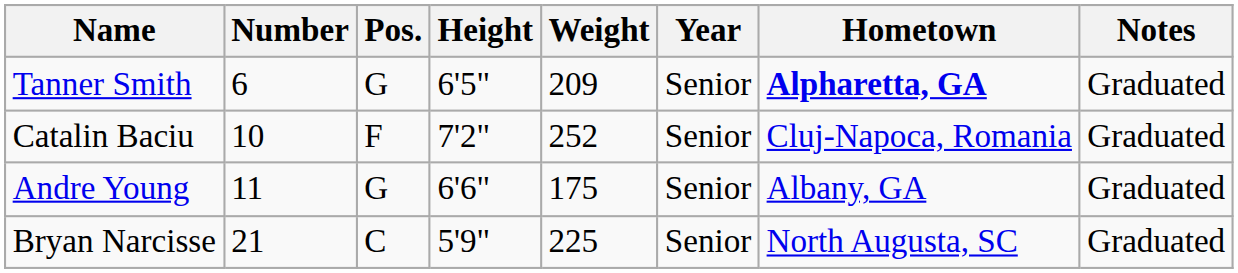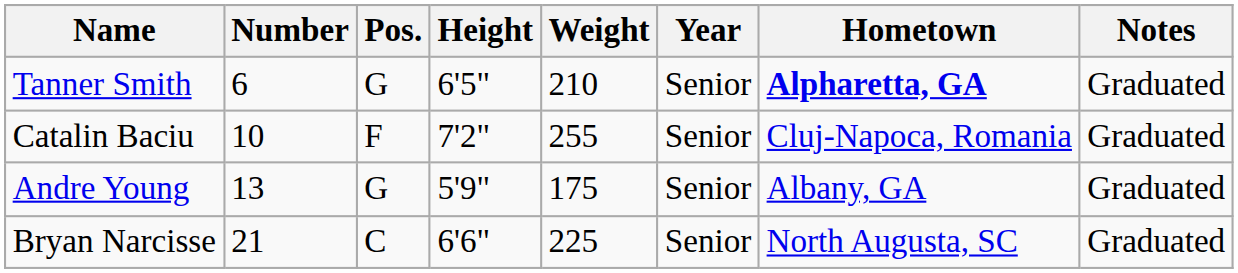 <table class="wikitable sortable" border="1">
 <tr>
 <th>Name</th>
 <th>Number</th>
 <th>Pos.</th>
 <th>Height</th>
 <th>Weight</th>
 <th>Year</th>
 <th>Hometown</th>
 <th class="unsortable">Notes</th>
 </tr>
 <tr>
 <td><a href='#'>Tanner Smith</a></td>
 <td>6</td>
 <td>G</td>
 <td>6'5"</td>
-<td>209</td>
+<td>210</td>
 <td>Senior</td>
 <td><strong><a href='#'>Alpharetta, GA</a></strong></td>
 <td>Graduated</td>
 </tr>
 <tr>
 <td>Catalin Baciu</td>
 <td>10</td>
 <td>F</td>
 <td>7'2"</td>
-<td>252</td>
+<td>255</td>
 <td>Senior</td>
 <td><a href='#'>Cluj-Napoca, Romania</a></td>
 <td>Graduated</td>
 </tr>
 <tr>
 <td><a href='#'>Andre Young</a></td>
-<td>11</td>
+<td>13</td>
 <td>G</td>
-<td>6'6"</td>
+<td>5'9"</td>
 <td>175</td>
 <td>Senior</td>
 <td><a href='#'>Albany, GA</a></td>
 <td>Graduated</td>
 </tr>
 <tr>
 <td>Bryan Narcisse</td>
 <td>21</td>
 <td>C</td>
-<td>5'9"</td>
+<td>6'6"</td>
 <td>225</td>
 <td>Senior</td>
 <td><a href='#'>North Augusta, SC</a></td>
 <td>Graduated</td>
 </tr>
 </table>
